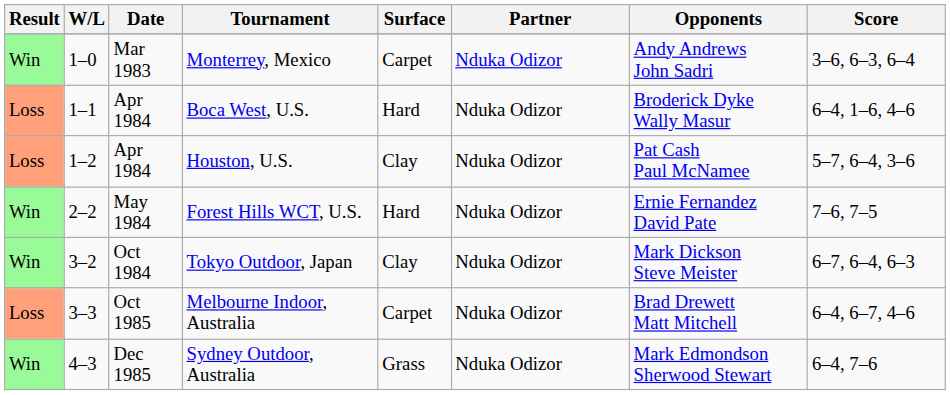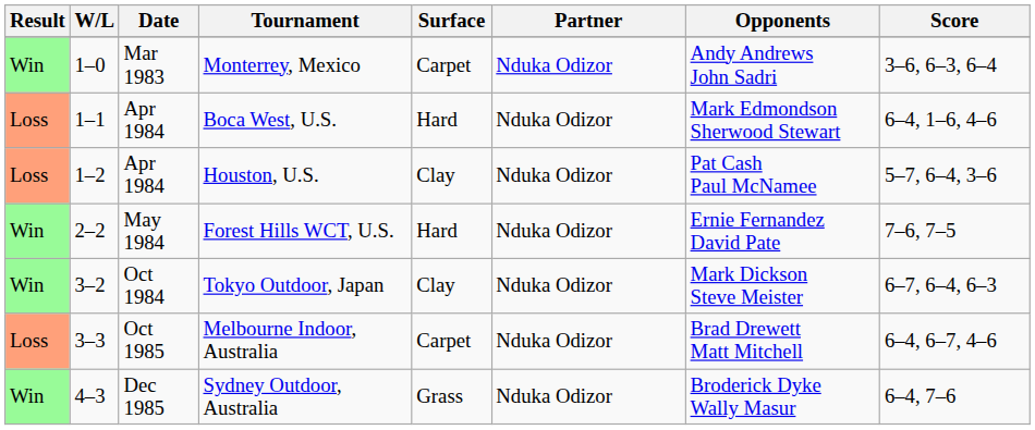 <table class="sortable wikitable">
 <tr>
 <th>Result</th>
 <th style="width:30px" class="unsortable">W/L</th>
 <th style="width:55px">Date</th>
 <th style="width:160px">Tournament</th>
 <th style="width:55px">Surface</th>
 <th style="width:145px">Partner</th>
 <th style="width:145px">Opponents</th>
 <th style="width:110px" class="unsortable">Score</th>
 </tr>
 <tr>
 </tr>
 <tr>
 <td style="background:#98fb98;">Win</td>
 <td>1–0</td>
 <td>Mar 1983</td>
 <td><a href='#'>Monterrey</a>, Mexico</td>
 <td>Carpet</td>
 <td> <a href='#'>Nduka Odizor</a></td>
 <td> <a href='#'>Andy Andrews</a> <br>  <a href='#'>John Sadri</a></td>
 <td>3–6, 6–3, 6–4</td>
 </tr>
 <tr>
 <td style="background:#ffa07a;">Loss</td>
 <td>1–1</td>
 <td>Apr 1984</td>
 <td><a href='#'>Boca West</a>, U.S.</td>
 <td>Hard</td>
 <td> Nduka Odizor</td>
-<td> <a href='#'>Broderick Dyke</a> <br>  <a href='#'>Wally Masur</a></td>
+<td> <a href='#'>Mark Edmondson</a> <br>  <a href='#'>Sherwood Stewart</a></td>
 <td>6–4, 1–6, 4–6</td>
 </tr>
 <tr>
 <td style="background:#ffa07a;">Loss</td>
 <td>1–2</td>
 <td>Apr 1984</td>
 <td><a href='#'>Houston</a>, U.S.</td>
 <td>Clay</td>
 <td> Nduka Odizor</td>
 <td> <a href='#'>Pat Cash</a> <br>  <a href='#'>Paul McNamee</a></td>
 <td>5–7, 6–4, 3–6</td>
 </tr>
 <tr>
 <td style="background:#98fb98;">Win</td>
 <td>2–2</td>
 <td>May 1984</td>
 <td><a href='#'>Forest Hills WCT</a>, U.S.</td>
 <td>Hard</td>
 <td> Nduka Odizor</td>
 <td> <a href='#'>Ernie Fernandez</a> <br>  <a href='#'>David Pate</a></td>
 <td>7–6, 7–5</td>
 </tr>
 <tr>
 <td style="background:#98fb98;">Win</td>
 <td>3–2</td>
 <td>Oct 1984</td>
 <td><a href='#'>Tokyo Outdoor</a>, Japan</td>
 <td>Clay</td>
 <td> Nduka Odizor</td>
 <td> <a href='#'>Mark Dickson</a> <br>  <a href='#'>Steve Meister</a></td>
 <td>6–7, 6–4, 6–3</td>
 </tr>
 <tr>
 <td style="background:#ffa07a;">Loss</td>
 <td>3–3</td>
 <td>Oct 1985</td>
 <td><a href='#'>Melbourne Indoor</a>, Australia</td>
 <td>Carpet</td>
 <td> Nduka Odizor</td>
 <td> <a href='#'>Brad Drewett</a> <br>  <a href='#'>Matt Mitchell</a></td>
 <td>6–4, 6–7, 4–6</td>
 </tr>
 <tr>
 <td style="background:#98fb98;">Win</td>
 <td>4–3</td>
 <td>Dec 1985</td>
 <td><a href='#'>Sydney Outdoor</a>, Australia</td>
 <td>Grass</td>
 <td> Nduka Odizor</td>
-<td> <a href='#'>Mark Edmondson</a> <br>  <a href='#'>Sherwood Stewart</a></td>
+<td> <a href='#'>Broderick Dyke</a> <br>  <a href='#'>Wally Masur</a></td>
 <td>6–4, 7–6</td>
 </tr>
 </table>
